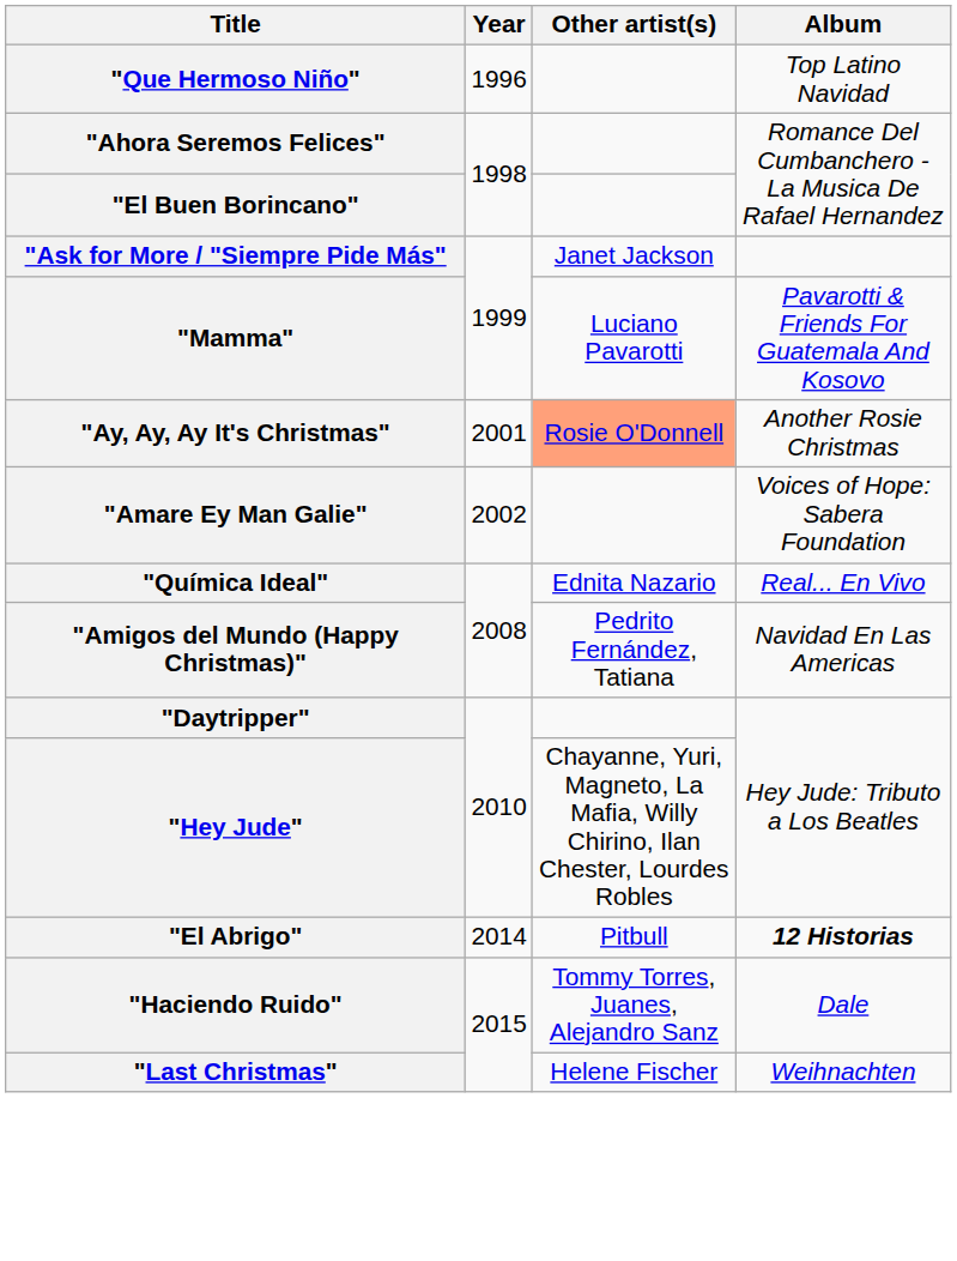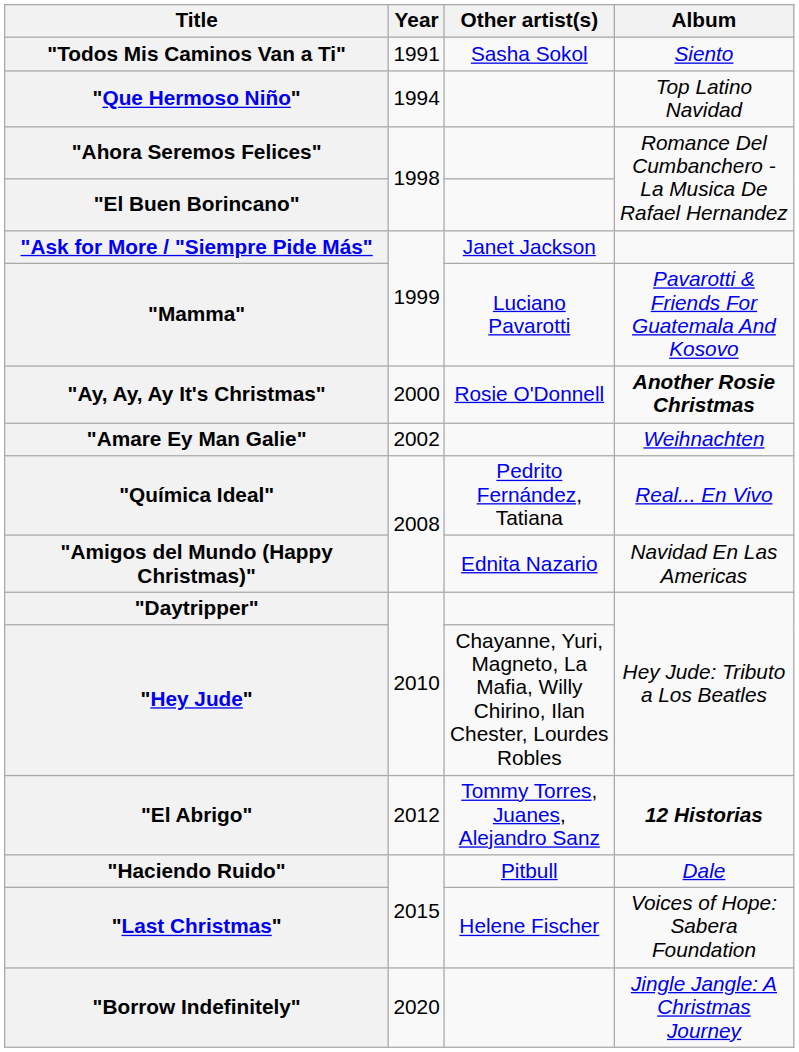 <table class="wikitable plainrowheaders" style="text-align:center;">
 <tr>
 <th scope="col" style="width:18em;">Title</th>
 <th scope="col">Year</th>
 <th scope="col">Other artist(s)</th>
 <th scope="col">Album</th>
 </tr>
 <tr>
+<th scope="row">"Todos Mis Caminos Van a Ti"</th>
+<td>1991</td>
+<td><a href='#'>Sasha Sokol</a></td>
+<td><em><a href='#'>Siento</a></em></td>
+</tr>
+<tr>
 <th scope="row">"<a href='#'>Que Hermoso Niño</a>"</th>
-<td>1996</td>
+<td>1994</td>
 <td></td>
 <td><em>Top Latino Navidad</em></td>
 </tr>
 <tr>
 <th scope="row">"Ahora Seremos Felices"</th>
 <td rowspan="2">1998</td>
 <td></td>
 <td rowspan="2"><em>Romance Del Cumbanchero - La Musica De Rafael Hernandez</em></td>
 </tr>
 <tr>
 <th scope="row">"El Buen Borincano"</th>
 <td></td>
 </tr>
 <tr>
 <th scope="row"><a href='#'>"Ask for More / "Siempre Pide Más"</a></th>
 <td rowspan="2">1999</td>
 <td><a href='#'>Janet Jackson</a></td>
 <td></td>
 </tr>
 <tr>
 <th scope="row">"Mamma"</th>
 <td><a href='#'>Luciano Pavarotti</a></td>
 <td><em><a href='#'>Pavarotti & Friends For Guatemala And Kosovo</a></em></td>
 </tr>
 <tr>
 <th scope="row">"Ay, Ay, Ay It's Christmas"</th>
-<td>2001</td>
-<td style="background: lightsalmon;"><a href='#'>Rosie O'Donnell</a></td>
-<td><em>Another Rosie Christmas</em></td>
+<td>2000</td>
+<td><a href='#'>Rosie O'Donnell</a></td>
+<td><strong><em>Another Rosie Christmas</em></strong></td>
 </tr>
 <tr>
 <th scope="row">"Amare Ey Man Galie"</th>
 <td>2002</td>
 <td></td>
-<td><em>Voices of Hope: Sabera Foundation</em></td>
+<td><em><a href='#'>Weihnachten</a></em></td>
 </tr>
 <tr>
 <th scope="row">"Química Ideal"</th>
 <td rowspan="2">2008</td>
-<td><a href='#'>Ednita Nazario</a></td>
+<td><a href='#'>Pedrito Fernández</a>, Tatiana</td>
 <td><em><a href='#'>Real... En Vivo</a></em></td>
 </tr>
 <tr>
 <th scope="row">"Amigos del Mundo (Happy Christmas)"</th>
-<td><a href='#'>Pedrito Fernández</a>, Tatiana</td>
+<td><a href='#'>Ednita Nazario</a></td>
 <td><em>Navidad En Las Americas</em></td>
 </tr>
 <tr>
 <th scope="row">"Daytripper"</th>
 <td rowspan="2">2010</td>
 <td></td>
 <td rowspan="2"><em>Hey Jude: Tributo a Los Beatles</em></td>
 </tr>
 <tr>
 <th scope="row">"<a href='#'>Hey Jude</a>"</th>
 <td>Chayanne, Yuri, Magneto, La Mafia, Willy Chirino, Ilan Chester, Lourdes Robles</td>
 </tr>
 <tr>
 <th scope="row">"El Abrigo"</th>
-<td>2014</td>
-<td><a href='#'>Pitbull</a></td>
+<td>2012</td>
+<td><a href='#'>Tommy Torres</a>, <a href='#'>Juanes</a>, <a href='#'>Alejandro Sanz</a></td>
 <td><strong><em>12 Historias</em></strong></td>
 </tr>
 <tr>
 <th scope="row">"Haciendo Ruido"</th>
 <td rowspan="2">2015</td>
-<td><a href='#'>Tommy Torres</a>, <a href='#'>Juanes</a>, <a href='#'>Alejandro Sanz</a></td>
+<td><a href='#'>Pitbull</a></td>
 <td><em><a href='#'>Dale</a></em></td>
 </tr>
 <tr>
 <th scope="row">"<a href='#'>Last Christmas</a>"</th>
 <td><a href='#'>Helene Fischer</a></td>
-<td><em><a href='#'>Weihnachten</a></em></td>
+<td><em>Voices of Hope: Sabera Foundation</em></td>
+</tr>
+<tr>
+<th scope="row">"Borrow Indefinitely"</th>
+<td>2020</td>
+<td></td>
+<td><em><a href='#'>Jingle Jangle: A Christmas Journey</a></em></td>
 </tr>
 </table>
